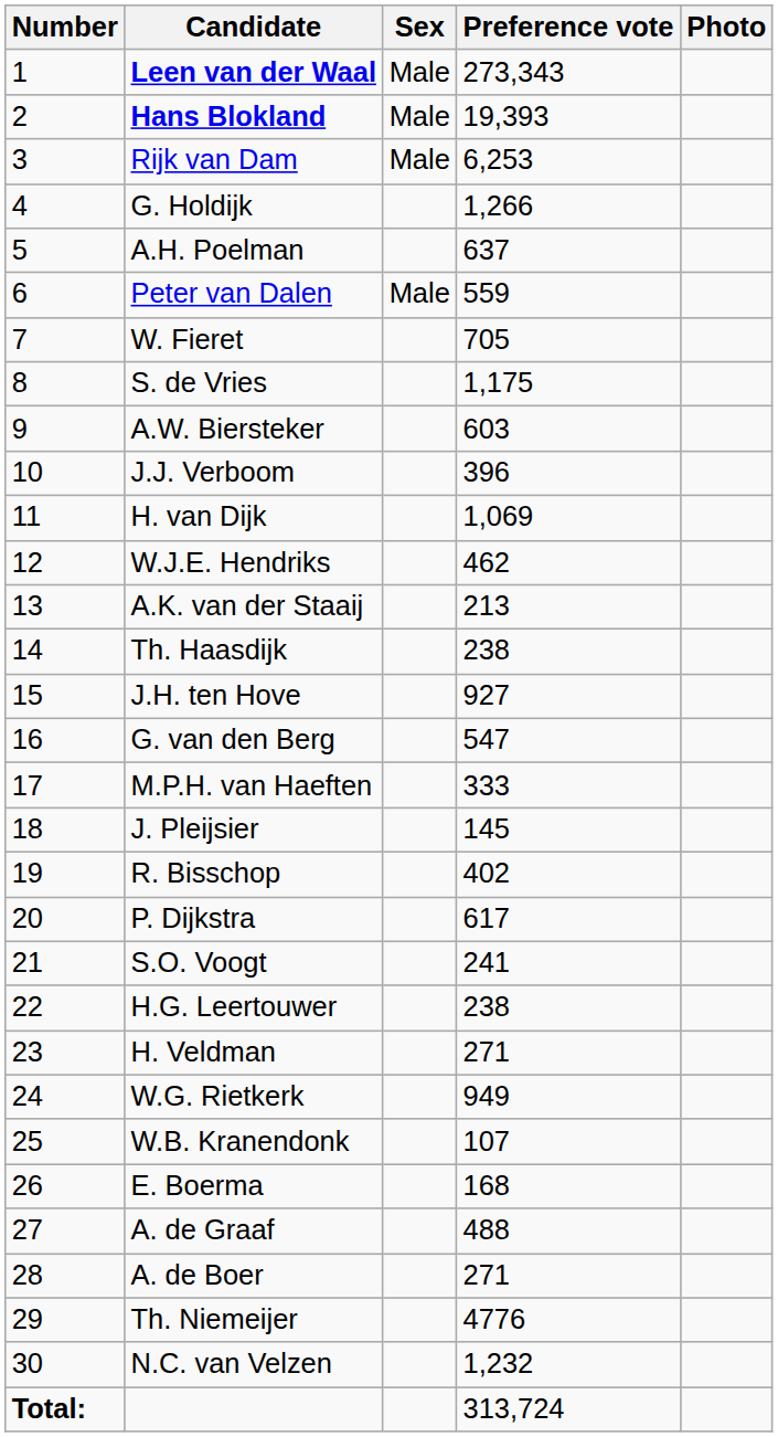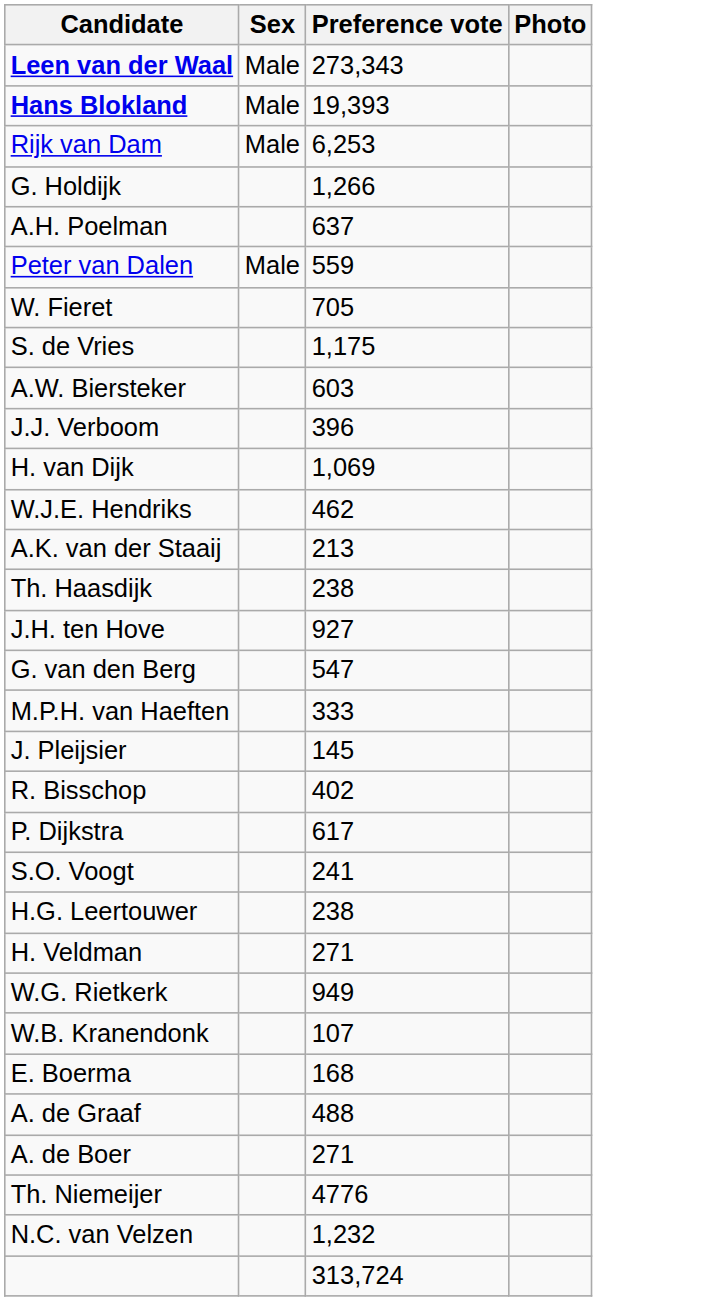 <table class="wikitable vatop">
 <tr>
-<th>Number</th>
 <th>Candidate</th>
 <th>Sex</th>
 <th>Preference vote</th>
 <th>Photo</th>
 </tr>
 <tr>
-<td>1</td>
 <td><strong><a href='#'>Leen van der Waal</a></strong></td>
 <td>Male</td>
 <td>273,343</td>
 <td></td>
 </tr>
 <tr>
-<td>2</td>
 <td><strong><a href='#'>Hans Blokland</a></strong></td>
 <td>Male</td>
 <td>19,393</td>
 <td></td>
 </tr>
 <tr>
-<td>3</td>
 <td><a href='#'>Rijk van Dam</a></td>
 <td>Male</td>
 <td>6,253</td>
 <td></td>
 </tr>
 <tr>
-<td>4</td>
 <td>G. Holdijk</td>
 <td></td>
 <td>1,266</td>
 <td></td>
 </tr>
 <tr>
-<td>5</td>
 <td>A.H. Poelman</td>
 <td></td>
 <td>637</td>
 <td></td>
 </tr>
 <tr>
-<td>6</td>
 <td><a href='#'>Peter van Dalen</a></td>
 <td>Male</td>
 <td>559</td>
 <td></td>
 </tr>
 <tr>
-<td>7</td>
 <td>W. Fieret</td>
 <td></td>
 <td>705</td>
 <td></td>
 </tr>
 <tr>
-<td>8</td>
 <td>S. de Vries</td>
 <td></td>
 <td>1,175</td>
 <td></td>
 </tr>
 <tr>
-<td>9</td>
 <td>A.W. Biersteker</td>
 <td></td>
 <td>603</td>
 <td></td>
 </tr>
 <tr>
-<td>10</td>
 <td>J.J. Verboom</td>
 <td></td>
 <td>396</td>
 <td></td>
 </tr>
 <tr>
-<td>11</td>
 <td>H. van Dijk</td>
 <td></td>
 <td>1,069</td>
 <td></td>
 </tr>
 <tr>
-<td>12</td>
 <td>W.J.E. Hendriks</td>
 <td></td>
 <td>462</td>
 <td></td>
 </tr>
 <tr>
-<td>13</td>
 <td>A.K. van der Staaij</td>
 <td></td>
 <td>213</td>
 <td></td>
 </tr>
 <tr>
-<td>14</td>
 <td>Th. Haasdijk</td>
 <td></td>
 <td>238</td>
 <td></td>
 </tr>
 <tr>
-<td>15</td>
 <td>J.H. ten Hove</td>
 <td></td>
 <td>927</td>
 <td></td>
 </tr>
 <tr>
-<td>16</td>
 <td>G. van den Berg</td>
 <td></td>
 <td>547</td>
 <td></td>
 </tr>
 <tr>
-<td>17</td>
 <td>M.P.H. van Haeften</td>
 <td></td>
 <td>333</td>
 <td></td>
 </tr>
 <tr>
-<td>18</td>
 <td>J. Pleijsier</td>
 <td></td>
 <td>145</td>
 <td></td>
 </tr>
 <tr>
-<td>19</td>
 <td>R. Bisschop</td>
 <td></td>
 <td>402</td>
 <td></td>
 </tr>
 <tr>
-<td>20</td>
 <td>P. Dijkstra</td>
 <td></td>
 <td>617</td>
 <td></td>
 </tr>
 <tr>
-<td>21</td>
 <td>S.O. Voogt</td>
 <td></td>
 <td>241</td>
 <td></td>
 </tr>
 <tr>
-<td>22</td>
 <td>H.G. Leertouwer</td>
 <td></td>
 <td>238</td>
 <td></td>
 </tr>
 <tr>
-<td>23</td>
 <td>H. Veldman</td>
 <td></td>
 <td>271</td>
 <td></td>
 </tr>
 <tr>
-<td>24</td>
 <td>W.G. Rietkerk</td>
 <td></td>
 <td>949</td>
 <td></td>
 </tr>
 <tr>
-<td>25</td>
 <td>W.B. Kranendonk</td>
 <td></td>
 <td>107</td>
 <td></td>
 </tr>
 <tr>
-<td>26</td>
 <td>E. Boerma</td>
 <td></td>
 <td>168</td>
 <td></td>
 </tr>
 <tr>
-<td>27</td>
 <td>A. de Graaf</td>
 <td></td>
 <td>488</td>
 <td></td>
 </tr>
 <tr>
-<td>28</td>
 <td>A. de Boer</td>
 <td></td>
 <td>271</td>
 <td></td>
 </tr>
 <tr>
-<td>29</td>
 <td>Th. Niemeijer</td>
 <td></td>
 <td>4776</td>
 <td></td>
 </tr>
 <tr>
-<td>30</td>
 <td>N.C. van Velzen</td>
 <td></td>
 <td>1,232</td>
 <td></td>
 </tr>
 <tr>
-<td><strong>Total:</strong></td>
 <td></td>
 <td></td>
 <td>313,724</td>
 <td></td>
 </tr>
 </table>
